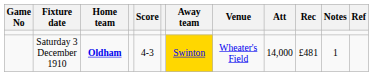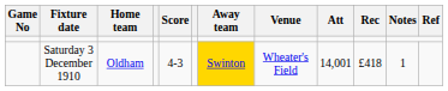 <table class="wikitable" style="text-align:center;">
 <tr>
 <th width=20 abbr="No">Game No</th>
 <th width=100 abbr="Date">Fixture date</th>
 <th width=150 abbr="Home team">Home team</th>
 <th width=5 abbr="space"></th>
 <th width=20 abbr="Score">Score</th>
 <th width=5 abbr="space"></th>
 <th width=150 abbr="Away team">Away team</th>
 <th width=150 abbr="Venue">Venue</th>
 <th width=45 abbr="Att">Att</th>
 <th width=60 abbr="Rec">Rec</th>
 <th width=20 abbr="Notes">Notes</th>
 <th width=30 abbr="Ref">Ref</th>
 </tr>
 <tr>
 <td></td>
 <td></td>
 <td></td>
 <td></td>
 <td></td>
 <td></td>
 <td></td>
 <td></td>
 <td></td>
 <td></td>
 </tr>
 <tr>
 <td></td>
 <td>Saturday 3 December 1910</td>
-<td><strong><a href='#'>Oldham</a></strong></td>
+<td><a href='#'>Oldham</a></td>
 <td></td>
 <td>4-3</td>
 <td></td>
 <td style="background: gold;"><a href='#'>Swinton</a></td>
 <td><a href='#'>Wheater's Field</a></td>
-<td>14,000</td>
-<td>£481</td>
+<td>14,001</td>
+<td>£418</td>
 <td>1</td>
 <td></td>
 </tr>
 </table>
